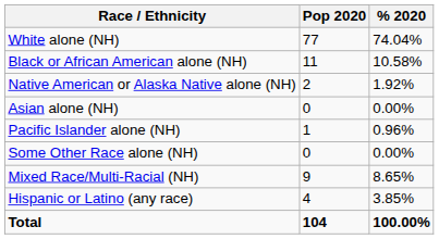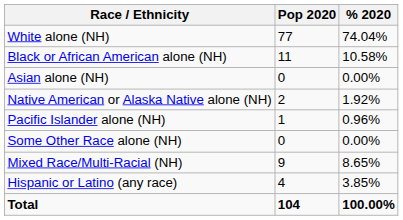 <table class="wikitable">
 <tr>
 <th>Race / Ethnicity</th>
 <th>Pop 2020</th>
 <th>% 2020</th>
 </tr>
 <tr>
 <td><a href='#'>White</a> alone (NH)</td>
 <td>77</td>
 <td>74.04%</td>
 </tr>
 <tr>
 <td><a href='#'>Black or African American</a> alone (NH)</td>
 <td>11</td>
 <td>10.58%</td>
 </tr>
 <tr>
+<td><a href='#'>Asian</a> alone (NH)</td>
+<td>0</td>
+<td>0.00%</td>
+</tr>
+<tr>
 <td><a href='#'>Native American</a> or <a href='#'>Alaska Native</a> alone (NH)</td>
 <td>2</td>
 <td>1.92%</td>
-</tr>
-<tr>
-<td><a href='#'>Asian</a> alone (NH)</td>
-<td>0</td>
-<td>0.00%</td>
 </tr>
 <tr>
 <td><a href='#'>Pacific Islander</a> alone (NH)</td>
 <td>1</td>
 <td>0.96%</td>
 </tr>
 <tr>
 <td><a href='#'>Some Other Race</a> alone (NH)</td>
 <td>0</td>
 <td>0.00%</td>
 </tr>
 <tr>
 <td><a href='#'>Mixed Race/Multi-Racial</a> (NH)</td>
 <td>9</td>
 <td>8.65%</td>
 </tr>
 <tr>
 <td><a href='#'>Hispanic or Latino</a> (any race)</td>
 <td>4</td>
 <td>3.85%</td>
 </tr>
 <tr>
 <td><strong>Total</strong></td>
 <td><strong>104</strong></td>
 <td><strong>100.00%</strong></td>
 </tr>
 </table>
